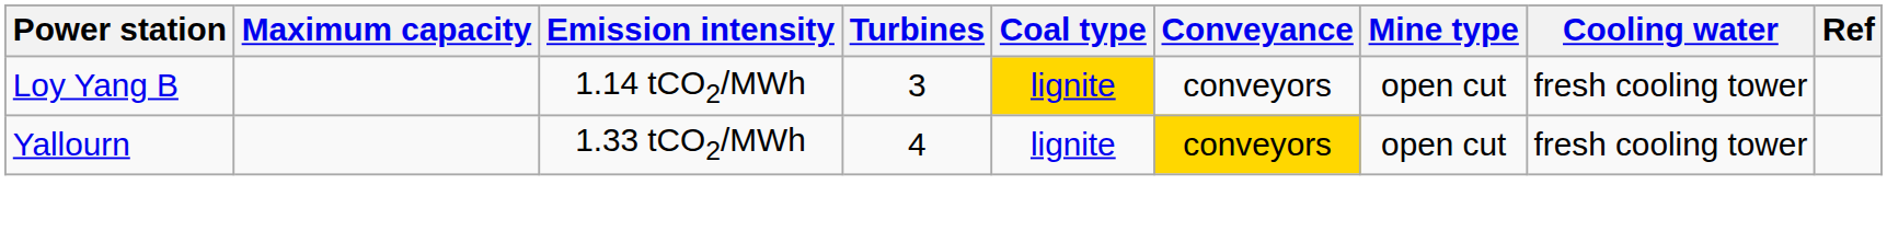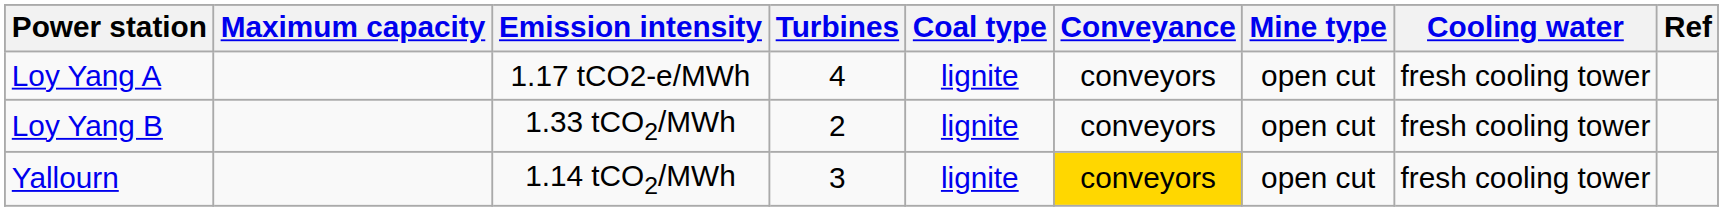 <table class="wikitable sortable" style="text-align: center">
 <tr>
 <th>Power station</th>
 <th><a href='#'>Maximum capacity</a></th>
 <th data-sort-type="number"><a href='#'>Emission intensity</a></th>
 <th><a href='#'>Turbines</a></th>
 <th><a href='#'>Coal type</a></th>
 <th><a href='#'>Conveyance</a></th>
 <th><a href='#'>Mine type</a></th>
 <th><a href='#'>Cooling water</a></th>
 <th>Ref</th>
 </tr>
 <tr>
+<td align="left"><a href='#'>Loy Yang A</a></td>
+<td align="right"></td>
+<td>1.17 tCO2-e/MWh</td>
+<td>4</td>
+<td><a href='#'>lignite</a></td>
+<td>conveyors</td>
+<td>open cut</td>
+<td>fresh cooling tower</td>
+<td></td>
+</tr>
+<tr>
 <td align="left"><a href='#'>Loy Yang B</a></td>
 <td align="right"></td>
-<td>1.14 tCO<sub>2</sub>/MWh</td>
-<td>3</td>
-<td style="background: gold;"><a href='#'>lignite</a></td>
+<td>1.33 tCO<sub>2</sub>/MWh</td>
+<td>2</td>
+<td><a href='#'>lignite</a></td>
 <td>conveyors</td>
 <td>open cut</td>
 <td>fresh cooling tower</td>
 <td></td>
 </tr>
 <tr>
 <td align="left"><a href='#'>Yallourn</a></td>
 <td align="right"></td>
-<td>1.33 tCO<sub>2</sub>/MWh</td>
-<td>4</td>
+<td>1.14 tCO<sub>2</sub>/MWh</td>
+<td>3</td>
 <td><a href='#'>lignite</a></td>
 <td style="background: gold;">conveyors</td>
 <td>open cut</td>
 <td>fresh cooling tower</td>
 <td></td>
 </tr>
 </table>
